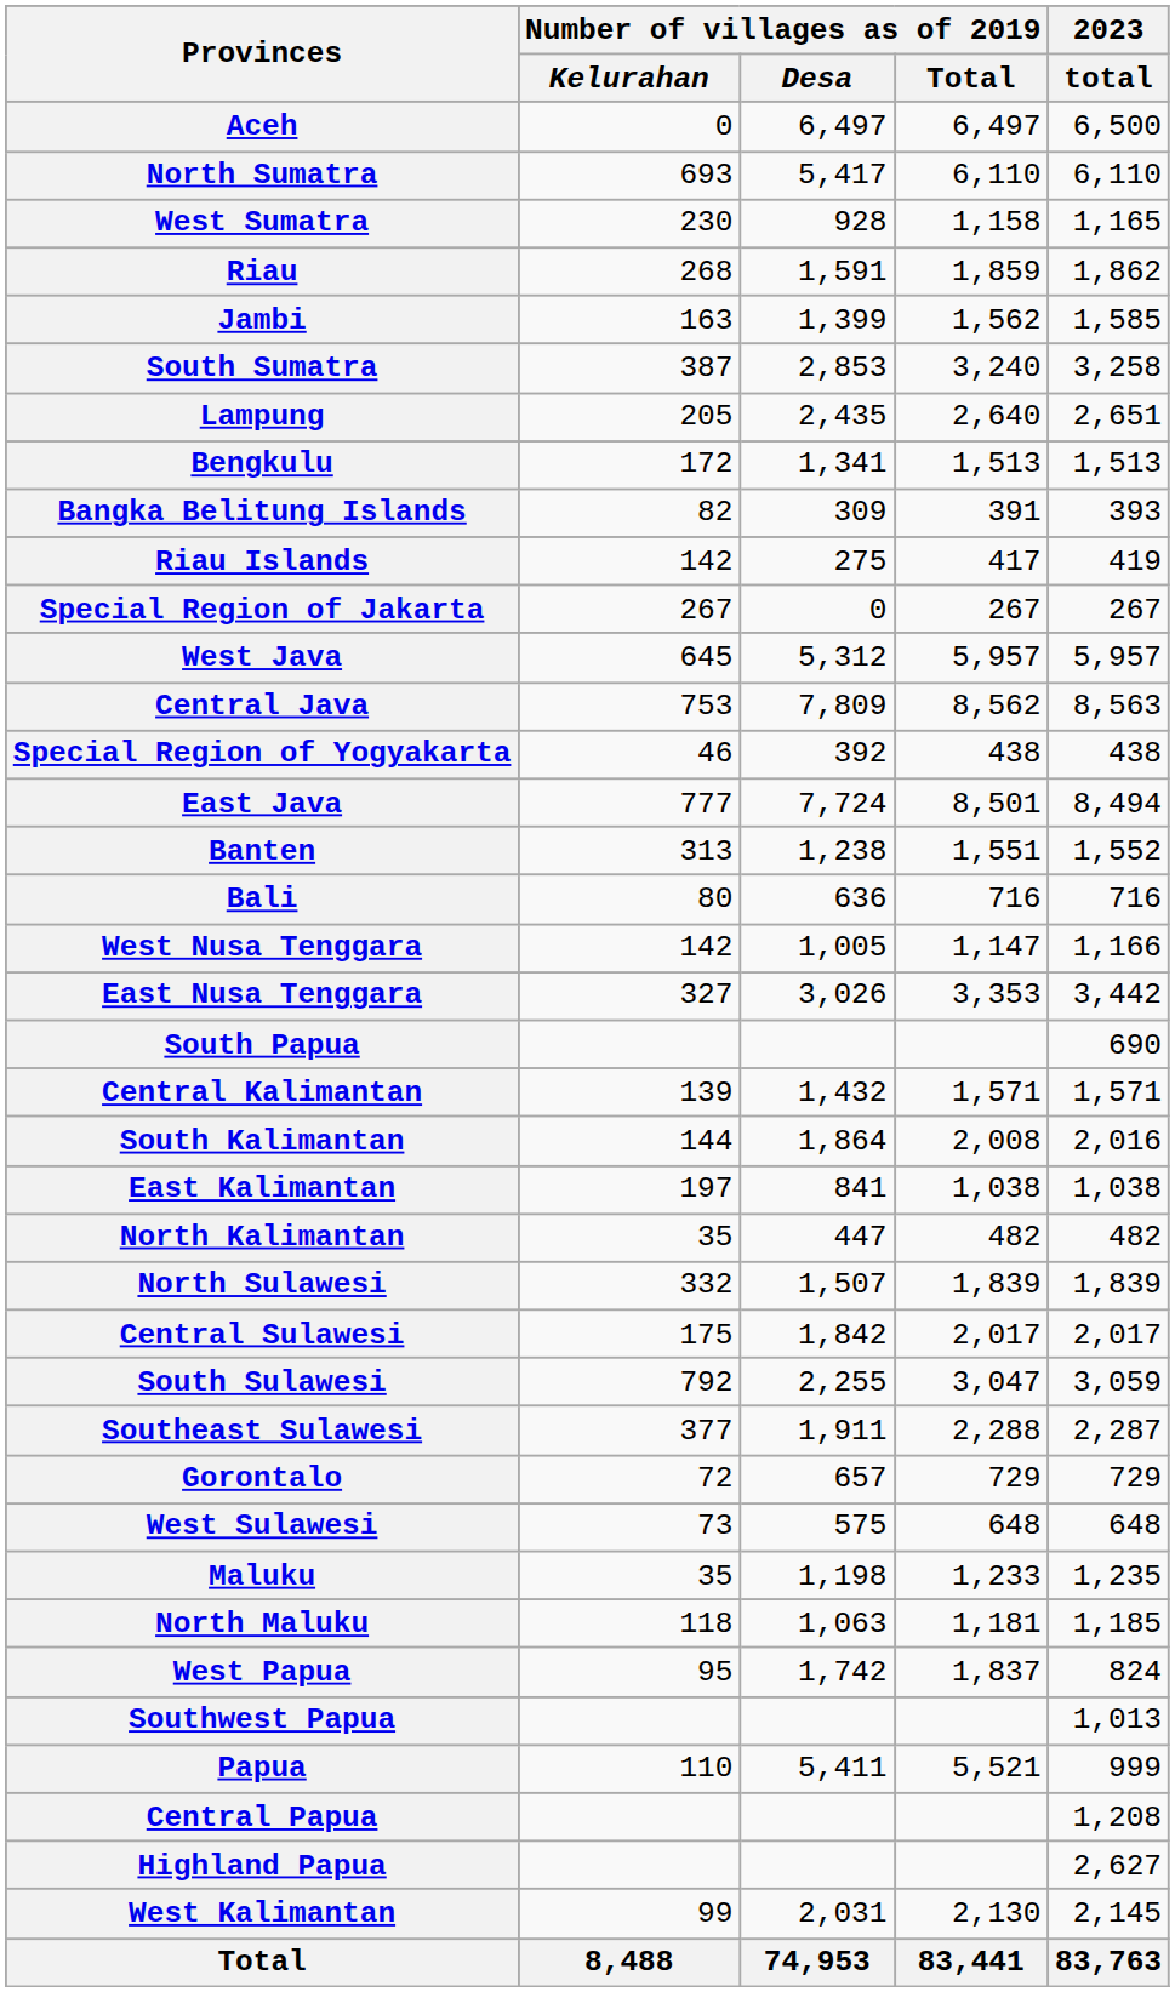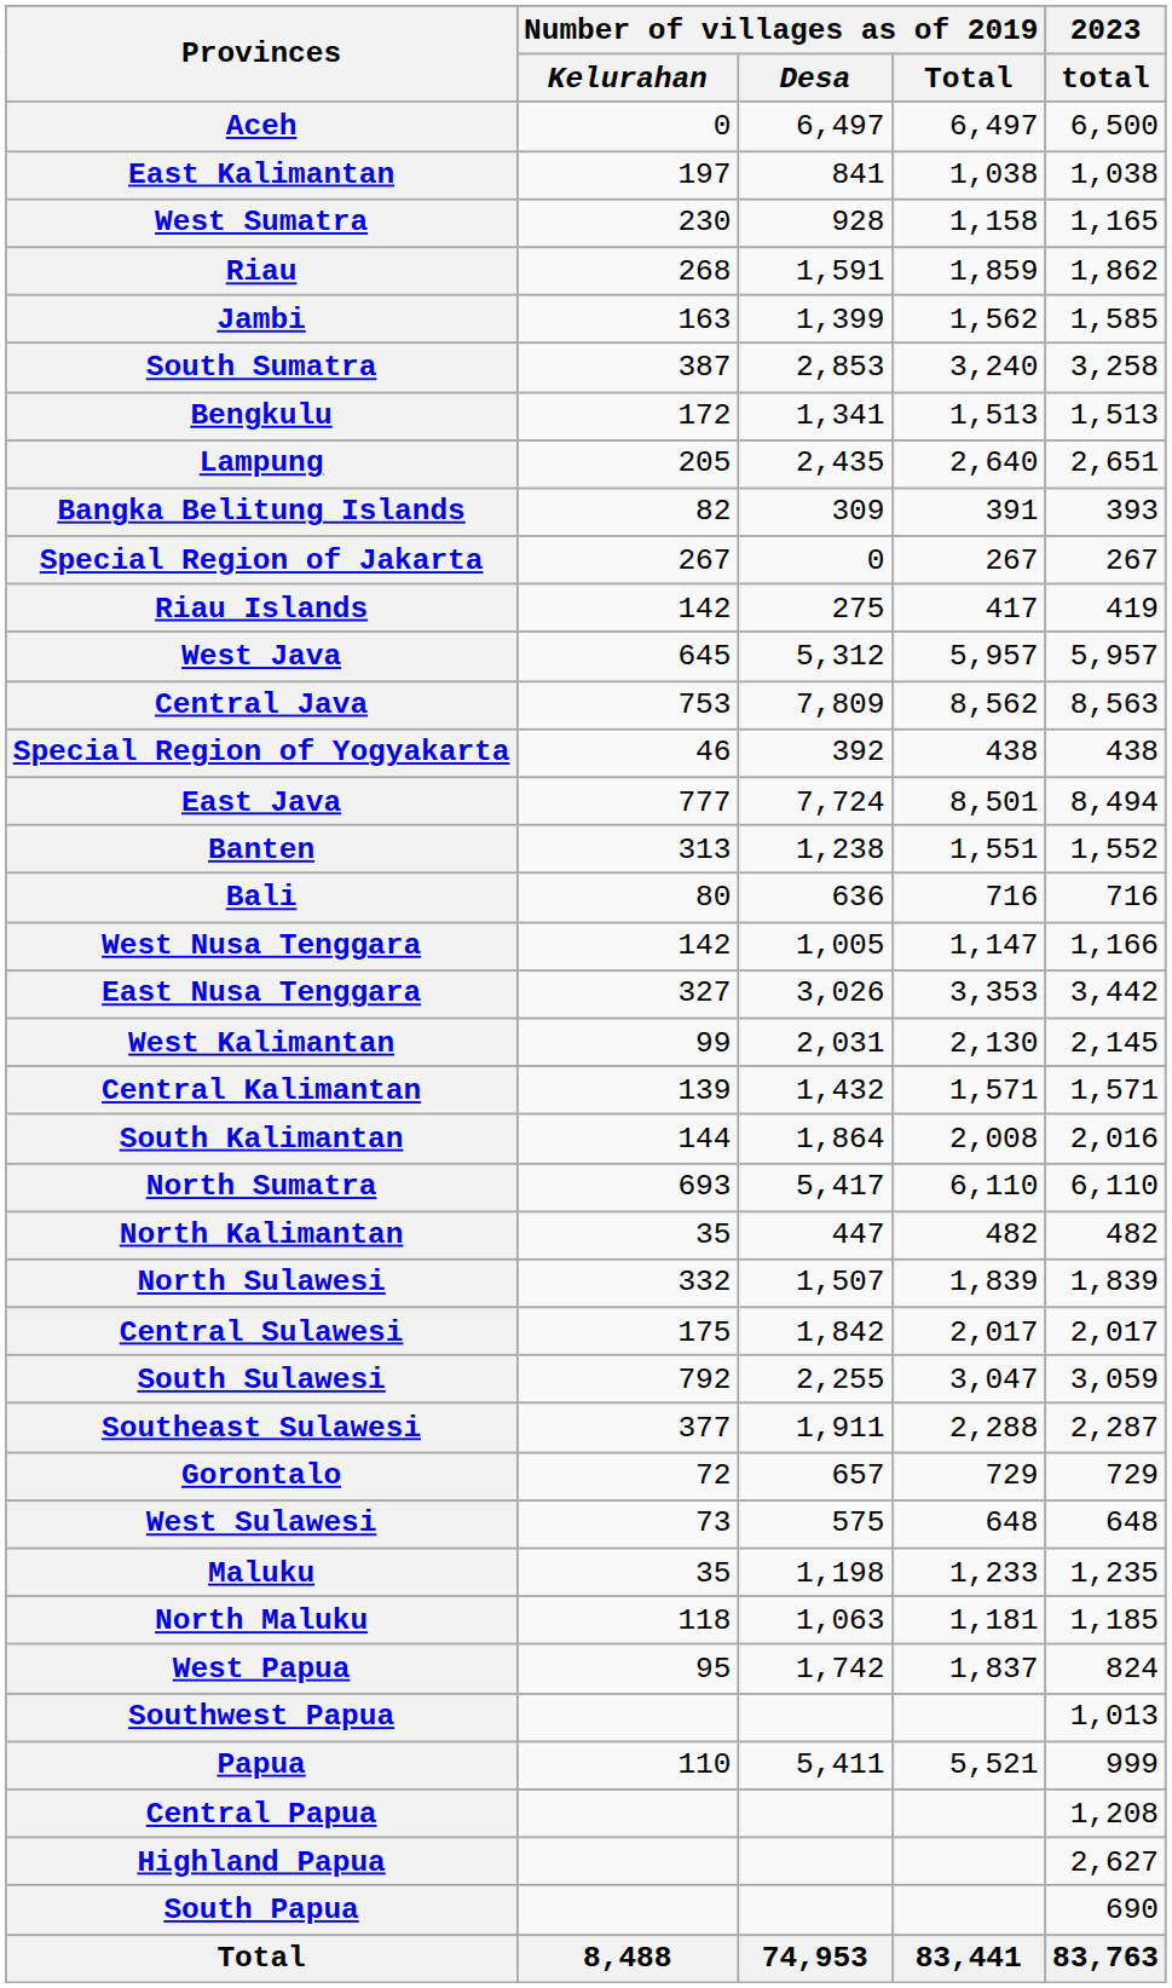 <table class="wikitable sortable plainrowheaders" style="text-align:right">
 <tr>
 <th rowspan="2">Provinces</th>
 <th colspan="3">Number of villages as of 2019</th>
 <th>2023 </th>
 </tr>
 <tr>
 <th><em>Kelurahan</em></th>
 <th><em>Desa</em></th>
 <th>Total</th>
 <th>total</th>
 </tr>
 <tr>
 <th scope="row"><a href='#'>Aceh</a></th>
 <td>0</td>
 <td>6,497</td>
 <td>6,497</td>
 <td>6,500</td>
 </tr>
 <tr>
-<th scope="row"><a href='#'>North Sumatra</a></th>
-<td>693</td>
-<td>5,417</td>
-<td>6,110</td>
-<td>6,110</td>
+<th scope="row"><a href='#'>East Kalimantan</a></th>
+<td>197</td>
+<td>841</td>
+<td>1,038</td>
+<td>1,038</td>
 </tr>
 <tr>
 <th scope="row"><a href='#'>West Sumatra</a></th>
 <td>230</td>
 <td>928</td>
 <td>1,158</td>
 <td>1,165</td>
 </tr>
 <tr>
 <th scope="row"><a href='#'>Riau</a></th>
 <td>268</td>
 <td>1,591</td>
 <td>1,859</td>
 <td>1,862</td>
 </tr>
 <tr>
 <th scope="row"><a href='#'>Jambi</a></th>
 <td>163</td>
 <td>1,399</td>
 <td>1,562</td>
 <td>1,585</td>
 </tr>
 <tr>
 <th scope="row"><a href='#'>South Sumatra</a></th>
 <td>387</td>
 <td>2,853</td>
 <td>3,240</td>
 <td>3,258</td>
 </tr>
 <tr>
+<th scope="row"><a href='#'>Bengkulu</a></th>
+<td>172</td>
+<td>1,341</td>
+<td>1,513</td>
+<td>1,513</td>
+</tr>
+<tr>
 <th scope="row"><a href='#'>Lampung</a></th>
 <td>205</td>
 <td>2,435</td>
 <td>2,640</td>
 <td>2,651</td>
-</tr>
-<tr>
-<th scope="row"><a href='#'>Bengkulu</a></th>
-<td>172</td>
-<td>1,341</td>
-<td>1,513</td>
-<td>1,513</td>
 </tr>
 <tr>
 <th scope="row"><a href='#'>Bangka Belitung Islands</a></th>
 <td>82</td>
 <td>309</td>
 <td>391</td>
 <td>393</td>
 </tr>
 <tr>
+<th scope="row"><a href='#'>Special Region of Jakarta</a></th>
+<td>267</td>
+<td>0</td>
+<td>267</td>
+<td>267</td>
+</tr>
+<tr>
 <th scope="row"><a href='#'>Riau Islands</a></th>
 <td>142</td>
 <td>275</td>
 <td>417</td>
 <td>419</td>
-</tr>
-<tr>
-<th scope="row"><a href='#'>Special Region of Jakarta</a></th>
-<td>267</td>
-<td>0</td>
-<td>267</td>
-<td>267</td>
 </tr>
 <tr>
 <th scope="row"><a href='#'>West Java</a></th>
 <td>645</td>
 <td>5,312</td>
 <td>5,957</td>
 <td>5,957</td>
 </tr>
 <tr>
 <th scope="row"><a href='#'>Central Java</a></th>
 <td>753</td>
 <td>7,809</td>
 <td>8,562</td>
 <td>8,563</td>
 </tr>
 <tr>
 <th scope="row"><a href='#'>Special Region of Yogyakarta</a></th>
 <td>46</td>
 <td>392</td>
 <td>438</td>
 <td>438</td>
 </tr>
 <tr>
 <th scope="row"><a href='#'>East Java</a></th>
 <td>777</td>
 <td>7,724</td>
 <td>8,501</td>
 <td>8,494</td>
 </tr>
 <tr>
 <th scope="row"><a href='#'>Banten</a></th>
 <td>313</td>
 <td>1,238</td>
 <td>1,551</td>
 <td>1,552</td>
 </tr>
 <tr>
 <th scope="row"><a href='#'>Bali</a></th>
 <td>80</td>
 <td>636</td>
 <td>716</td>
 <td>716</td>
 </tr>
 <tr>
 <th scope="row"><a href='#'>West Nusa Tenggara</a></th>
 <td>142</td>
 <td>1,005</td>
 <td>1,147</td>
 <td>1,166</td>
 </tr>
 <tr>
 <th scope="row"><a href='#'>East Nusa Tenggara</a></th>
 <td>327</td>
 <td>3,026</td>
 <td>3,353</td>
 <td>3,442</td>
 </tr>
 <tr>
-<th scope="row"><a href='#'>South Papua</a></th>
-<td></td>
-<td></td>
-<td></td>
-<td>690</td>
+<th scope="row"><a href='#'>West Kalimantan</a></th>
+<td>99</td>
+<td>2,031</td>
+<td>2,130</td>
+<td>2,145</td>
 </tr>
 <tr>
 <th scope="row"><a href='#'>Central Kalimantan</a></th>
 <td>139</td>
 <td>1,432</td>
 <td>1,571</td>
 <td>1,571</td>
 </tr>
 <tr>
 <th scope="row"><a href='#'>South Kalimantan</a></th>
 <td>144</td>
 <td>1,864</td>
 <td>2,008</td>
 <td>2,016</td>
 </tr>
 <tr>
-<th scope="row"><a href='#'>East Kalimantan</a></th>
-<td>197</td>
-<td>841</td>
-<td>1,038</td>
-<td>1,038</td>
+<th scope="row"><a href='#'>North Sumatra</a></th>
+<td>693</td>
+<td>5,417</td>
+<td>6,110</td>
+<td>6,110</td>
 </tr>
 <tr>
 <th scope="row"><a href='#'>North Kalimantan</a></th>
 <td>35</td>
 <td>447</td>
 <td>482</td>
 <td>482</td>
 </tr>
 <tr>
 <th scope="row"><a href='#'>North Sulawesi</a></th>
 <td>332</td>
 <td>1,507</td>
 <td>1,839</td>
 <td>1,839</td>
 </tr>
 <tr>
 <th scope="row"><a href='#'>Central Sulawesi</a></th>
 <td>175</td>
 <td>1,842</td>
 <td>2,017</td>
 <td>2,017</td>
 </tr>
 <tr>
 <th scope="row"><a href='#'>South Sulawesi</a></th>
 <td>792</td>
 <td>2,255</td>
 <td>3,047</td>
 <td>3,059</td>
 </tr>
 <tr>
 <th scope="row"><a href='#'>Southeast Sulawesi</a></th>
 <td>377</td>
 <td>1,911</td>
 <td>2,288</td>
 <td>2,287</td>
 </tr>
 <tr>
 <th scope="row"><a href='#'>Gorontalo</a></th>
 <td>72</td>
 <td>657</td>
 <td>729</td>
 <td>729</td>
 </tr>
 <tr>
 <th scope="row"><a href='#'>West Sulawesi</a></th>
 <td>73</td>
 <td>575</td>
 <td>648</td>
 <td>648</td>
 </tr>
 <tr>
 <th scope="row"><a href='#'>Maluku</a></th>
 <td>35</td>
 <td>1,198</td>
 <td>1,233</td>
 <td>1,235</td>
 </tr>
 <tr>
 <th scope="row"><a href='#'>North Maluku</a></th>
 <td>118</td>
 <td>1,063</td>
 <td>1,181</td>
 <td>1,185</td>
 </tr>
 <tr>
 <th scope="row"><a href='#'>West Papua</a></th>
 <td>95</td>
 <td>1,742</td>
 <td>1,837</td>
 <td>824</td>
 </tr>
 <tr>
 <th scope="row"><a href='#'>Southwest Papua</a></th>
 <td></td>
 <td></td>
 <td></td>
 <td>1,013</td>
 </tr>
 <tr>
 <th scope="row"><a href='#'>Papua</a></th>
 <td>110</td>
 <td>5,411</td>
 <td>5,521</td>
 <td>999</td>
 </tr>
 <tr>
 <th scope="row"><a href='#'>Central Papua</a></th>
 <td></td>
 <td></td>
 <td></td>
 <td>1,208</td>
 </tr>
 <tr>
 <th scope="row"><a href='#'>Highland Papua</a></th>
 <td></td>
 <td></td>
 <td></td>
 <td>2,627</td>
 </tr>
 <tr>
-<th scope="row"><a href='#'>West Kalimantan</a></th>
-<td>99</td>
-<td>2,031</td>
-<td>2,130</td>
-<td>2,145</td>
+<th scope="row"><a href='#'>South Papua</a></th>
+<td></td>
+<td></td>
+<td></td>
+<td>690</td>
 </tr>
 <tr>
 <th>Total</th>
 <th>8,488</th>
 <th>74,953</th>
 <th>83,441</th>
 <th>83,763</th>
 </tr>
 <tr>
 </tr>
 </table>
